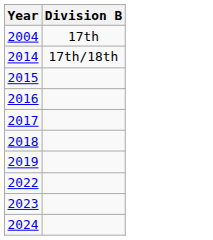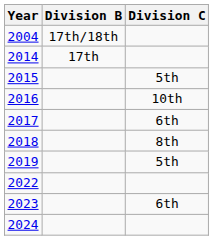 <table class="wikitable" style="text-align:center">
 <tr>
 <th>Year</th>
 <th>Division B</th>
+<th>Division C</th>
 </tr>
 <tr>
 <td><a href='#'>2004</a></td>
-<td>17th</td>
+<td>17th/18th</td>
+<td></td>
 </tr>
 <tr>
 <td><a href='#'>2014</a></td>
-<td>17th/18th</td>
+<td>17th</td>
+<td></td>
 </tr>
 <tr>
 <td><a href='#'>2015</a></td>
 <td></td>
+<td>5th</td>
 </tr>
 <tr>
 <td><a href='#'>2016</a></td>
 <td></td>
+<td>10th</td>
 </tr>
 <tr>
 <td><a href='#'>2017</a></td>
 <td></td>
+<td>6th</td>
 </tr>
 <tr>
 <td><a href='#'>2018</a></td>
 <td></td>
+<td>8th</td>
 </tr>
 <tr>
 <td><a href='#'>2019</a></td>
 <td></td>
+<td>5th</td>
 </tr>
 <tr>
 <td><a href='#'>2022</a></td>
+<td></td>
 <td></td>
 </tr>
 <tr>
 <td><a href='#'>2023</a></td>
 <td></td>
+<td>6th</td>
 </tr>
 <tr>
 <td><a href='#'>2024</a></td>
 <td></td>
+<td></td>
 </tr>
 </table>
